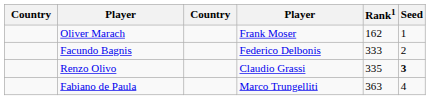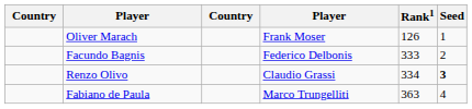 <table class="sortable wikitable">
 <tr>
 <th width="70">Country</th>
 <th width="175">Player</th>
 <th width="70">Country</th>
 <th width="175">Player</th>
 <th>Rank<sup>1</sup></th>
 <th>Seed</th>
 </tr>
 <tr>
 <td></td>
 <td><a href='#'>Oliver Marach</a></td>
 <td></td>
 <td><a href='#'>Frank Moser</a></td>
-<td>162</td>
+<td>126</td>
 <td>1</td>
 </tr>
 <tr>
 <td></td>
 <td><a href='#'>Facundo Bagnis</a></td>
 <td></td>
 <td><a href='#'>Federico Delbonis</a></td>
 <td>333</td>
 <td>2</td>
 </tr>
 <tr>
 <td></td>
 <td><a href='#'>Renzo Olivo</a></td>
 <td></td>
 <td><a href='#'>Claudio Grassi</a></td>
-<td>335</td>
+<td>334</td>
 <td><strong>3</strong></td>
 </tr>
 <tr>
 <td></td>
 <td><a href='#'>Fabiano de Paula</a></td>
 <td></td>
 <td><a href='#'>Marco Trungelliti</a></td>
 <td>363</td>
 <td>4</td>
 </tr>
 </table>
